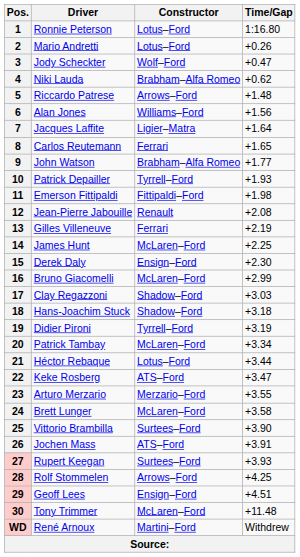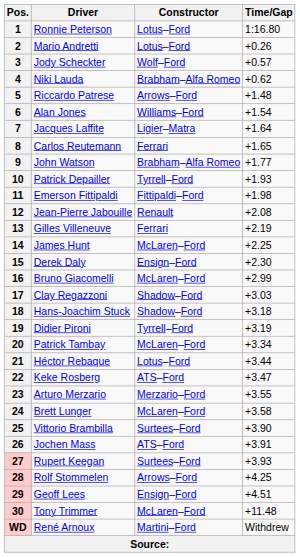 <table class="wikitable sortable" style="font-size:95%;">
 <tr>
 <th>Pos.</th>
 <th>Driver</th>
 <th>Constructor</th>
 <th>Time/Gap</th>
 </tr>
 <tr>
 <th>1</th>
 <td> <a href='#'>Ronnie Peterson</a></td>
 <td><a href='#'>Lotus</a>–<a href='#'>Ford</a></td>
 <td>1:16.80</td>
 </tr>
 <tr>
 <th>2</th>
 <td> <a href='#'>Mario Andretti</a></td>
 <td><a href='#'>Lotus</a>–<a href='#'>Ford</a></td>
 <td>+0.26</td>
 </tr>
 <tr>
 <th>3</th>
 <td> <a href='#'>Jody Scheckter</a></td>
 <td><a href='#'>Wolf</a>–<a href='#'>Ford</a></td>
-<td>+0.47</td>
+<td>+0.57</td>
 </tr>
 <tr>
 <th>4</th>
 <td> <a href='#'>Niki Lauda</a></td>
 <td><a href='#'>Brabham</a>–<a href='#'>Alfa Romeo</a></td>
 <td>+0.62</td>
 </tr>
 <tr>
 <th>5</th>
 <td> <a href='#'>Riccardo Patrese</a></td>
 <td><a href='#'>Arrows</a>–<a href='#'>Ford</a></td>
 <td>+1.48</td>
 </tr>
 <tr>
 <th>6</th>
 <td> <a href='#'>Alan Jones</a></td>
 <td><a href='#'>Williams</a>–<a href='#'>Ford</a></td>
-<td>+1.56</td>
+<td>+1.54</td>
 </tr>
 <tr>
 <th>7</th>
 <td> <a href='#'>Jacques Laffite</a></td>
 <td><a href='#'>Ligier</a>–<a href='#'>Matra</a></td>
 <td>+1.64</td>
 </tr>
 <tr>
 <th>8</th>
 <td> <a href='#'>Carlos Reutemann</a></td>
 <td><a href='#'>Ferrari</a></td>
 <td>+1.65</td>
 </tr>
 <tr>
 <th>9</th>
 <td> <a href='#'>John Watson</a></td>
 <td><a href='#'>Brabham</a>–<a href='#'>Alfa Romeo</a></td>
 <td>+1.77</td>
 </tr>
 <tr>
 <th>10</th>
 <td> <a href='#'>Patrick Depailler</a></td>
 <td><a href='#'>Tyrrell</a>–<a href='#'>Ford</a></td>
 <td>+1.93</td>
 </tr>
 <tr>
 <th>11</th>
 <td> <a href='#'>Emerson Fittipaldi</a></td>
 <td><a href='#'>Fittipaldi</a>–<a href='#'>Ford</a></td>
 <td>+1.98</td>
 </tr>
 <tr>
 <th>12</th>
 <td> <a href='#'>Jean-Pierre Jabouille</a></td>
 <td><a href='#'>Renault</a></td>
 <td>+2.08</td>
 </tr>
 <tr>
 <th>13</th>
 <td> <a href='#'>Gilles Villeneuve</a></td>
 <td><a href='#'>Ferrari</a></td>
 <td>+2.19</td>
 </tr>
 <tr>
 <th>14</th>
 <td> <a href='#'>James Hunt</a></td>
 <td><a href='#'>McLaren</a>–<a href='#'>Ford</a></td>
 <td>+2.25</td>
 </tr>
 <tr>
 <th>15</th>
 <td> <a href='#'>Derek Daly</a></td>
 <td><a href='#'>Ensign</a>–<a href='#'>Ford</a></td>
 <td>+2.30</td>
 </tr>
 <tr>
 <th>16</th>
 <td> <a href='#'>Bruno Giacomelli</a></td>
 <td><a href='#'>McLaren</a>–<a href='#'>Ford</a></td>
 <td>+2.99</td>
 </tr>
 <tr>
 <th>17</th>
 <td> <a href='#'>Clay Regazzoni</a></td>
 <td><a href='#'>Shadow</a>–<a href='#'>Ford</a></td>
 <td>+3.03</td>
 </tr>
 <tr>
 <th>18</th>
 <td> <a href='#'>Hans-Joachim Stuck</a></td>
 <td><a href='#'>Shadow</a>–<a href='#'>Ford</a></td>
 <td>+3.18</td>
 </tr>
 <tr>
 <th>19</th>
 <td> <a href='#'>Didier Pironi</a></td>
 <td><a href='#'>Tyrrell</a>–<a href='#'>Ford</a></td>
 <td>+3.19</td>
 </tr>
 <tr>
 <th>20</th>
 <td> <a href='#'>Patrick Tambay</a></td>
 <td><a href='#'>McLaren</a>–<a href='#'>Ford</a></td>
 <td>+3.34</td>
 </tr>
 <tr>
 <th>21</th>
 <td> <a href='#'>Héctor Rebaque</a></td>
 <td><a href='#'>Lotus</a>–<a href='#'>Ford</a></td>
 <td>+3.44</td>
 </tr>
 <tr>
 <th>22</th>
 <td> <a href='#'>Keke Rosberg</a></td>
 <td><a href='#'>ATS</a>–<a href='#'>Ford</a></td>
 <td>+3.47</td>
 </tr>
 <tr>
 <th>23</th>
 <td> <a href='#'>Arturo Merzario</a></td>
 <td><a href='#'>Merzario</a>–<a href='#'>Ford</a></td>
 <td>+3.55</td>
 </tr>
 <tr>
 <th>24</th>
 <td> <a href='#'>Brett Lunger</a></td>
 <td><a href='#'>McLaren</a>–<a href='#'>Ford</a></td>
 <td>+3.58</td>
 </tr>
 <tr>
 <th>25</th>
 <td> <a href='#'>Vittorio Brambilla</a></td>
 <td><a href='#'>Surtees</a>–<a href='#'>Ford</a></td>
 <td>+3.90</td>
 </tr>
 <tr>
 <th>26</th>
 <td> <a href='#'>Jochen Mass</a></td>
 <td><a href='#'>ATS</a>–<a href='#'>Ford</a></td>
 <td>+3.91</td>
 </tr>
 <tr>
 <th style="background:#ffcccc;">27</th>
 <td> <a href='#'>Rupert Keegan</a></td>
 <td><a href='#'>Surtees</a>–<a href='#'>Ford</a></td>
 <td>+3.93</td>
 </tr>
 <tr>
 <th style="background:#ffcccc;">28</th>
 <td> <a href='#'>Rolf Stommelen</a></td>
 <td><a href='#'>Arrows</a>–<a href='#'>Ford</a></td>
 <td>+4.25</td>
 </tr>
 <tr>
 <th style="background:#ffcccc;">29</th>
 <td> <a href='#'>Geoff Lees</a></td>
 <td><a href='#'>Ensign</a>–<a href='#'>Ford</a></td>
 <td>+4.51</td>
 </tr>
 <tr>
 <th style="background:#ffcccc;">30</th>
 <td> <a href='#'>Tony Trimmer</a></td>
 <td><a href='#'>McLaren</a>–<a href='#'>Ford</a></td>
 <td>+11.48</td>
 </tr>
 <tr>
 <th style="background:#ffcccc;">WD</th>
 <td> <a href='#'>René Arnoux</a></td>
 <td><a href='#'>Martini</a>–<a href='#'>Ford</a></td>
 <td>Withdrew</td>
 </tr>
 <tr>
 <th colspan=4>Source:</th>
 </tr>
 </table>
